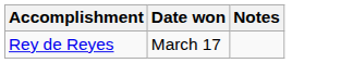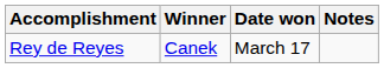 <table class="wikitable">
 <tr>
 <th>Accomplishment</th>
+<th>Winner</th>
 <th>Date won</th>
 <th>Notes</th>
 </tr>
 <tr>
 <td><a href='#'>Rey de Reyes</a></td>
+<td><a href='#'>Canek</a></td>
 <td>March 17</td>
 <td></td>
 </tr>
 </table>
